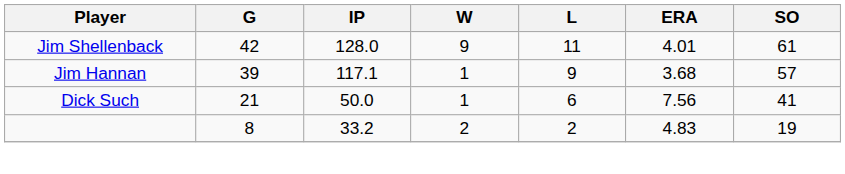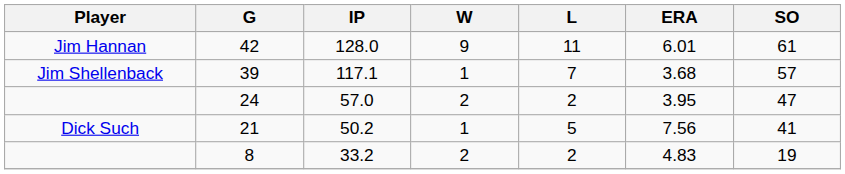 <table class="wikitable sortable">
 <tr>
 <th bgcolor="#DDDDFF" width="16%">Player</th>
 <th bgcolor="#DDDDFF" width="9%">G</th>
 <th bgcolor="#DDDDFF" width="9%">IP</th>
 <th bgcolor="#DDDDFF" width="9%">W</th>
 <th bgcolor="#DDDDFF" width="9%">L</th>
 <th bgcolor="#DDDDFF" width="9%">ERA</th>
 <th bgcolor="#DDDDFF" width="9%">SO</th>
 </tr>
 <tr align="center">
-<td><a href='#'>Jim Shellenback</a></td>
+<td><a href='#'>Jim Hannan</a></td>
 <td>42</td>
 <td>128.0</td>
 <td>9</td>
 <td>11</td>
-<td>4.01</td>
+<td>6.01</td>
 <td>61</td>
 </tr>
 <tr align=center>
-<td><a href='#'>Jim Hannan</a></td>
+<td><a href='#'>Jim Shellenback</a></td>
 <td>39</td>
 <td>117.1</td>
 <td>1</td>
-<td>9</td>
+<td>7</td>
 <td>3.68</td>
 <td>57</td>
+</tr>
+<tr align=center>
+<td></td>
+<td>24</td>
+<td>57.0</td>
+<td>2</td>
+<td>2</td>
+<td>3.95</td>
+<td>47</td>
 </tr>
 <tr align="center">
 <td><a href='#'>Dick Such</a></td>
 <td>21</td>
-<td>50.0</td>
+<td>50.2</td>
 <td>1</td>
-<td>6</td>
+<td>5</td>
 <td>7.56</td>
 <td>41</td>
 </tr>
 <tr align=center>
 <td></td>
 <td>8</td>
 <td>33.2</td>
 <td>2</td>
 <td>2</td>
 <td>4.83</td>
 <td>19</td>
 </tr>
 <tr align="center">
 </tr>
 </table>
